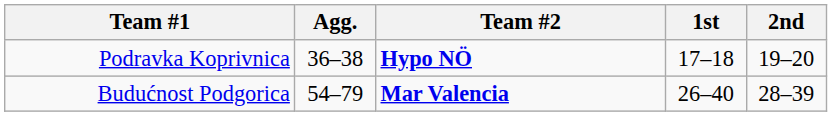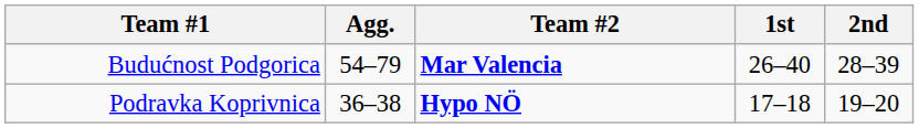 <table class=wikitable style="text-align:center">
 <tr>
 <th width=200>Team #1</th>
 <th width=50>Agg.</th>
 <th width=200>Team #2</th>
 <th width=50>1st</th>
 <th width=50>2nd</th>
 </tr>
 <tr>
+<td align=right><a href='#'>Budućnost Podgorica</a> </td>
+<td>54–79</td>
+<td align=left> <strong><a href='#'>Mar Valencia</a></strong></td>
+<td align=center>26–40</td>
+<td align=center>28–39</td>
+</tr>
+<tr>
 <td align=right><a href='#'>Podravka Koprivnica</a> </td>
 <td>36–38</td>
 <td align=left> <strong><a href='#'>Hypo NÖ</a></strong></td>
 <td align=center>17–18</td>
 <td align=center>19–20</td>
 </tr>
-<tr>
-<td align=right><a href='#'>Budućnost Podgorica</a> </td>
-<td>54–79</td>
-<td align=left> <strong><a href='#'>Mar Valencia</a></strong></td>
-<td align=center>26–40</td>
-<td align=center>28–39</td>
-</tr>
 </table>
